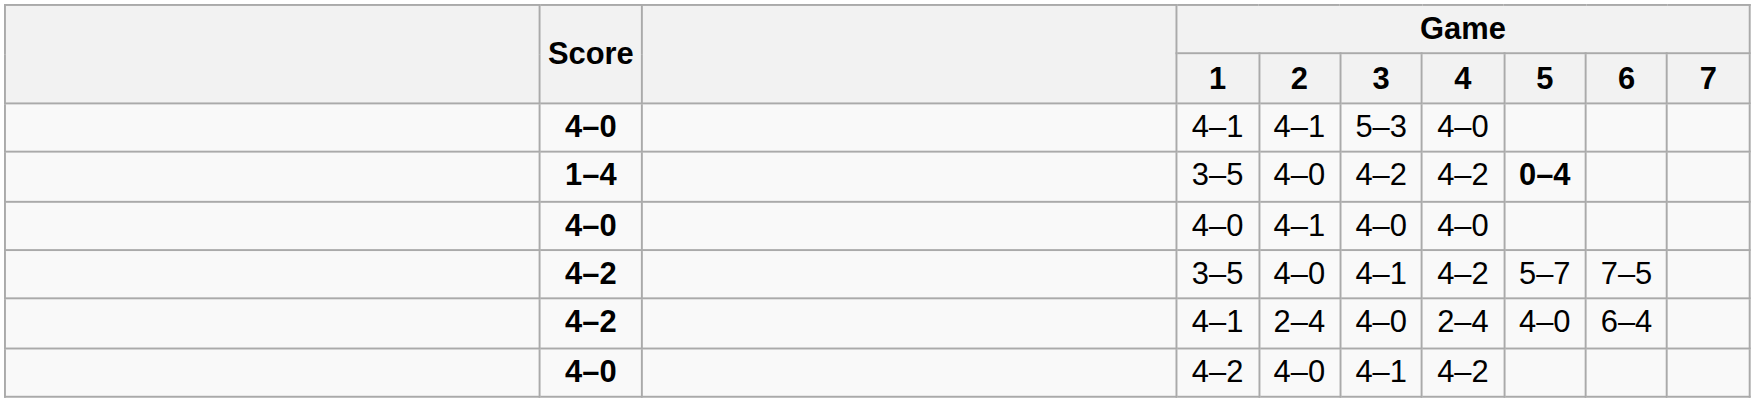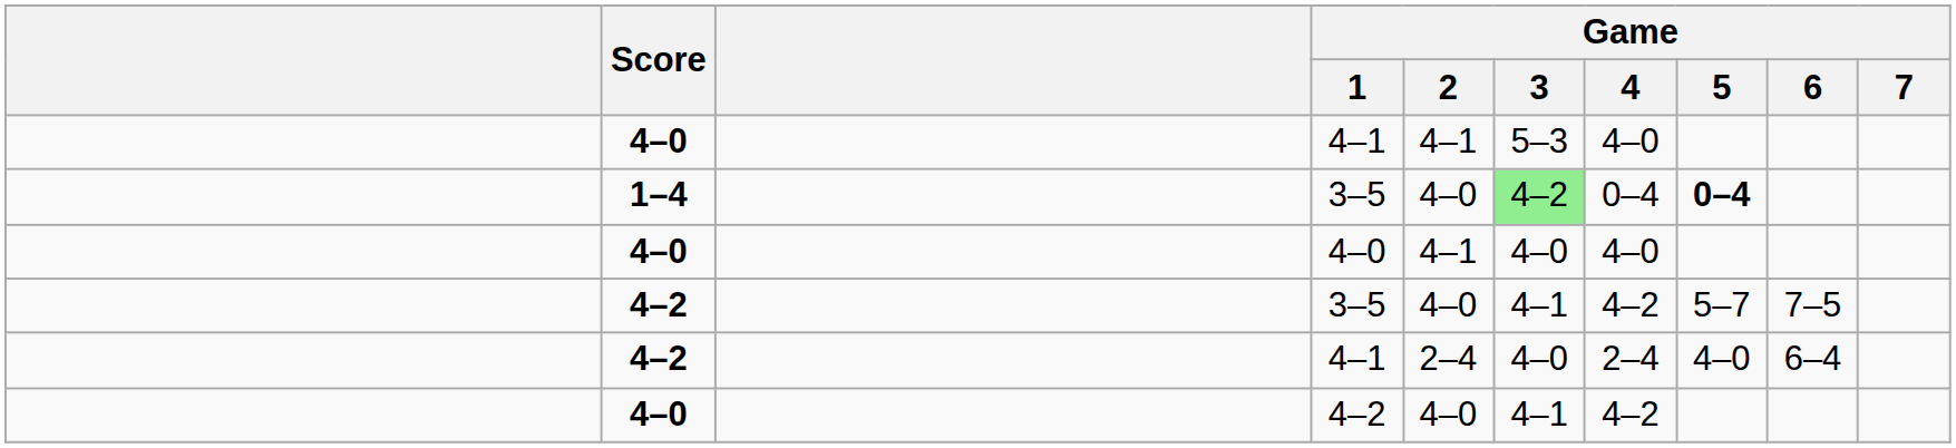 <table class="wikitable" style="text-align: center;">
 <tr>
 <th rowspan=2 align="right" width="270"></th>
 <th rowspan=2 width="45">Score</th>
 <th rowspan=2 align="left" width="270"></th>
 <th colspan=7>Game</th>
 </tr>
 <tr>
 <th width="35">1</th>
 <th width="35">2</th>
 <th width="35">3</th>
 <th width="35">4</th>
 <th width="35">5</th>
 <th width="35">6</th>
 <th width="35">7</th>
 </tr>
 <tr>
 <td align=left><strong></strong></td>
 <td align=center><strong>4–0</strong></td>
 <td align=left></td>
 <td>4–1</td>
 <td>4–1</td>
 <td>5–3</td>
 <td>4–0</td>
 <td></td>
 <td></td>
 <td></td>
 </tr>
 <tr>
 <td align=left></td>
 <td align=center><strong>1–4</strong></td>
 <td align=left><strong></strong></td>
 <td>3–5</td>
 <td>4–0</td>
-<td>4–2</td>
-<td>4–2</td>
+<td style="background: lightgreen;">4–2</td>
+<td>0–4</td>
 <td><strong>0–4</strong></td>
 <td></td>
 <td></td>
 </tr>
 <tr>
 <td align=left><strong></strong></td>
 <td align=center><strong>4–0</strong></td>
 <td align=left></td>
 <td>4–0</td>
 <td>4–1</td>
 <td>4–0</td>
 <td>4–0</td>
 <td></td>
 <td></td>
 <td></td>
 </tr>
 <tr>
 <td align=left><strong></strong></td>
 <td align=center><strong>4–2</strong></td>
 <td align=left></td>
 <td>3–5</td>
 <td>4–0</td>
 <td>4–1</td>
 <td>4–2</td>
 <td>5–7</td>
 <td>7–5</td>
 <td></td>
 </tr>
 <tr>
 <td align=left><strong></strong></td>
 <td align=center><strong>4–2</strong></td>
 <td align=left></td>
 <td>4–1</td>
 <td>2–4</td>
 <td>4–0</td>
 <td>2–4</td>
 <td>4–0</td>
 <td>6–4</td>
 <td></td>
 </tr>
 <tr>
 <td align=left><strong></strong></td>
 <td align=center><strong>4–0</strong></td>
 <td align=left></td>
 <td>4–2</td>
 <td>4–0</td>
 <td>4–1</td>
 <td>4–2</td>
 <td></td>
 <td></td>
 <td></td>
 </tr>
 </table>
